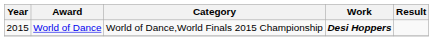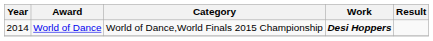 <table class="wikitable sortable">
 <tr style="text-align:center;">
 <th>Year</th>
 <th>Award</th>
 <th>Category</th>
 <th>Work</th>
 <th>Result</th>
 </tr>
 <tr>
-<td>2015</td>
+<td>2014</td>
 <td><a href='#'>World of Dance</a></td>
 <td>World of Dance,World Finals 2015 Championship</td>
 <td><strong><em>Desi Hoppers</em></strong></td>
 <td></td>
 </tr>
 <tr>
 </tr>
 </table>
